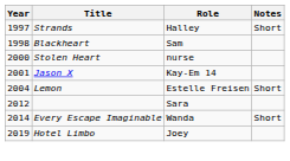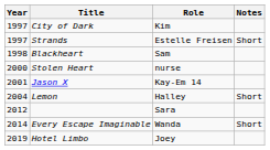 <table class="wikitable sortable">
 <tr>
 <th>Year</th>
 <th>Title</th>
 <th>Role</th>
 <th class="unsortable">Notes</th>
 </tr>
 <tr>
 <td>1997</td>
+<td><em>City of Dark</em></td>
+<td>Kim</td>
+<td></td>
+</tr>
+<tr>
+<td>1997</td>
 <td><em>Strands</em></td>
-<td>Halley</td>
+<td>Estelle Freisen</td>
 <td>Short</td>
 </tr>
 <tr>
 <td>1998</td>
 <td><em>Blackheart</em></td>
 <td>Sam</td>
 <td></td>
 </tr>
 <tr>
 <td>2000</td>
 <td><em>Stolen Heart</em></td>
 <td>nurse</td>
 <td></td>
 </tr>
 <tr>
 <td>2001</td>
 <td><em><a href='#'>Jason X</a></em></td>
 <td>Kay-Em 14</td>
 <td></td>
 </tr>
 <tr>
 <td>2004</td>
 <td><em>Lemon</em></td>
-<td>Estelle Freisen</td>
+<td>Halley</td>
 <td>Short</td>
 </tr>
 <tr>
 <td>2012</td>
 <td><em></em></td>
 <td>Sara</td>
 <td></td>
 </tr>
 <tr>
 <td>2014</td>
 <td><em>Every Escape Imaginable</em></td>
 <td>Wanda</td>
 <td>Short</td>
 </tr>
 <tr>
 <td>2019</td>
 <td><em>Hotel Limbo</em></td>
 <td>Joey</td>
 <td></td>
 </tr>
 </table>
